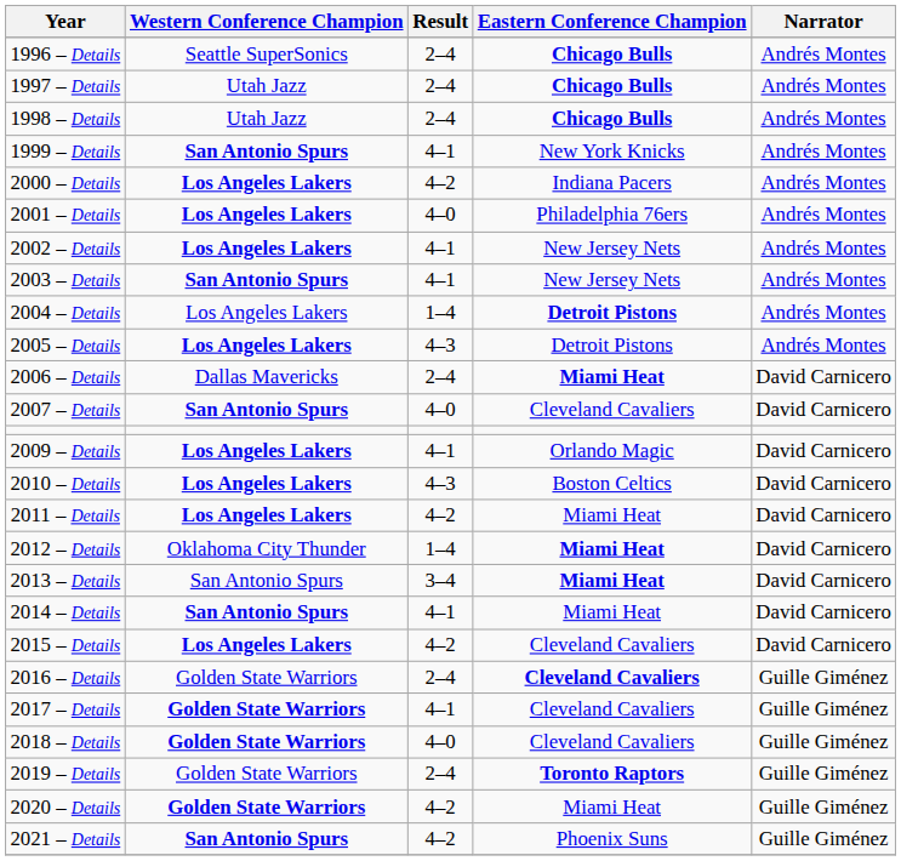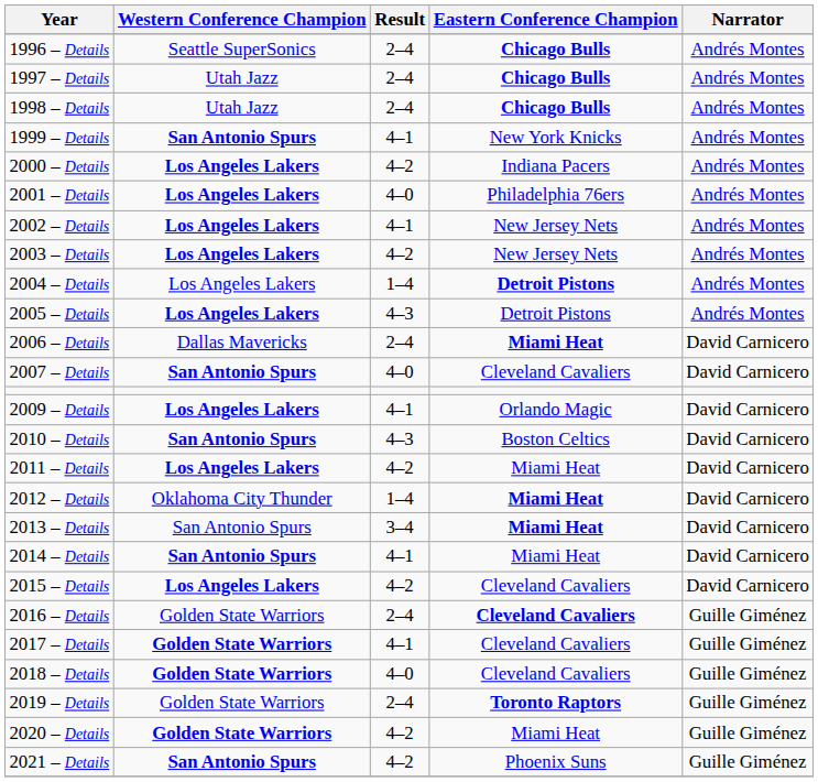 <table class="wikitable">
 <tr>
 <th>Year</th>
 <th><a href='#'>Western Conference Champion</a></th>
 <th>Result</th>
 <th><a href='#'>Eastern Conference Champion</a></th>
 <th>Narrator</th>
 </tr>
 <tr>
 </tr>
 <tr>
 <td align="center">1996 – <small><em><a href='#'>Details</a></em></small></td>
 <td align="center"><a href='#'>Seattle SuperSonics</a></td>
 <td align="center">2–4</td>
 <td align="center"><strong><a href='#'>Chicago Bulls</a></strong></td>
 <td align="center"><a href='#'>Andrés Montes</a></td>
 </tr>
 <tr>
 <td align="center">1997 – <small><em><a href='#'>Details</a></em></small></td>
 <td align="center"><a href='#'>Utah Jazz</a></td>
 <td align="center">2–4</td>
 <td align="center"><strong><a href='#'>Chicago Bulls</a></strong></td>
 <td align="center"><a href='#'>Andrés Montes</a></td>
 </tr>
 <tr>
 <td align="center">1998 – <small><em><a href='#'>Details</a></em></small></td>
 <td align="center"><a href='#'>Utah Jazz</a></td>
 <td align="center">2–4</td>
 <td align="center"><strong><a href='#'>Chicago Bulls</a></strong></td>
 <td align="center"><a href='#'>Andrés Montes</a></td>
 </tr>
 <tr>
 <td align="center">1999 – <small><em><a href='#'>Details</a></em></small></td>
 <td align="center"><strong><a href='#'>San Antonio Spurs</a></strong></td>
 <td align="center">4–1</td>
 <td align="center"><a href='#'>New York Knicks</a></td>
 <td align="center"><a href='#'>Andrés Montes</a></td>
 </tr>
 <tr>
 <td align="center">2000 – <small><em><a href='#'>Details</a></em></small></td>
 <td align="center"><strong><a href='#'>Los Angeles Lakers</a></strong></td>
 <td align="center">4–2</td>
 <td align="center"><a href='#'>Indiana Pacers</a></td>
 <td align="center"><a href='#'>Andrés Montes</a></td>
 </tr>
 <tr>
 <td align="center">2001 – <small><em><a href='#'>Details</a></em></small></td>
 <td align="center"><strong><a href='#'>Los Angeles Lakers</a></strong></td>
 <td align="center">4–0</td>
 <td align="center"><a href='#'>Philadelphia 76ers</a></td>
 <td align="center"><a href='#'>Andrés Montes</a></td>
 </tr>
 <tr>
 <td align="center">2002 – <small><em><a href='#'>Details</a></em></small></td>
 <td align="center"><strong><a href='#'>Los Angeles Lakers</a></strong></td>
 <td align="center">4–1</td>
 <td align="center"><a href='#'>New Jersey Nets</a></td>
 <td align="center"><a href='#'>Andrés Montes</a></td>
 </tr>
 <tr>
 <td align="center">2003 – <small><em><a href='#'>Details</a></em></small></td>
-<td align="center"><strong><a href='#'>San Antonio Spurs</a></strong></td>
-<td align="center">4–1</td>
+<td align="center"><strong><a href='#'>Los Angeles Lakers</a></strong></td>
+<td align="center">4–2</td>
 <td align="center"><a href='#'>New Jersey Nets</a></td>
 <td align="center"><a href='#'>Andrés Montes</a></td>
 </tr>
 <tr>
 <td align="center">2004 – <small><em><a href='#'>Details</a></em></small></td>
 <td align="center"><a href='#'>Los Angeles Lakers</a></td>
 <td align="center">1–4</td>
 <td align="center"><strong><a href='#'>Detroit Pistons</a></strong></td>
 <td align="center"><a href='#'>Andrés Montes</a></td>
 </tr>
 <tr>
 <td align="center">2005 – <small><em><a href='#'>Details</a></em></small></td>
 <td align="center"><strong><a href='#'>Los Angeles Lakers</a></strong></td>
 <td align="center">4–3</td>
 <td align="center"><a href='#'>Detroit Pistons</a></td>
 <td align="center"><a href='#'>Andrés Montes</a></td>
 </tr>
 <tr>
 <td align="center">2006 – <small><em><a href='#'>Details</a></em></small></td>
 <td align="center"><a href='#'>Dallas Mavericks</a></td>
 <td align="center">2–4</td>
 <td align="center"><strong><a href='#'>Miami Heat</a></strong></td>
 <td align="center">David Carnicero</td>
 </tr>
 <tr>
 <td align="center">2007 – <small><em><a href='#'>Details</a></em></small></td>
 <td align="center"><strong><a href='#'>San Antonio Spurs</a></strong></td>
 <td align="center">4–0</td>
 <td align="center"><a href='#'>Cleveland Cavaliers</a></td>
 <td align="center">David Carnicero</td>
 </tr>
 <tr>
 <td></td>
 <td></td>
 <td></td>
 <td></td>
 <td></td>
 </tr>
 <tr>
 <td align="center">2009 – <small><em><a href='#'>Details</a></em></small></td>
 <td align="center"><strong><a href='#'>Los Angeles Lakers</a></strong></td>
 <td align="center">4–1</td>
 <td align="center"><a href='#'>Orlando Magic</a></td>
 <td align="center">David Carnicero</td>
 </tr>
 <tr>
 <td align="center">2010 – <small><em><a href='#'>Details</a></em></small></td>
-<td align="center"><strong><a href='#'>Los Angeles Lakers</a></strong></td>
+<td align="center"><strong><a href='#'>San Antonio Spurs</a></strong></td>
 <td align="center">4–3</td>
 <td align="center"><a href='#'>Boston Celtics</a></td>
 <td align="center">David Carnicero</td>
 </tr>
 <tr>
 <td align="center">2011 – <small><em><a href='#'>Details</a></em></small></td>
 <td align="center"><strong><a href='#'>Los Angeles Lakers</a></strong></td>
 <td align="center">4–2</td>
 <td align="center"><a href='#'>Miami Heat</a></td>
 <td align="center">David Carnicero</td>
 </tr>
 <tr>
 <td align="center">2012 – <small><em><a href='#'>Details</a></em></small></td>
 <td align="center"><a href='#'>Oklahoma City Thunder</a></td>
 <td align="center">1–4</td>
 <td align="center"><strong><a href='#'>Miami Heat</a></strong></td>
 <td align="center">David Carnicero</td>
 </tr>
 <tr>
 <td align="center">2013 – <small><em><a href='#'>Details</a></em></small></td>
 <td align="center"><a href='#'>San Antonio Spurs</a></td>
 <td align="center">3–4</td>
 <td align="center"><strong><a href='#'>Miami Heat</a></strong></td>
 <td align="center">David Carnicero</td>
 </tr>
 <tr>
 <td align="center">2014 – <small><em><a href='#'>Details</a></em></small></td>
 <td align="center"><strong><a href='#'>San Antonio Spurs</a></strong></td>
 <td align="center">4–1</td>
 <td align="center"><a href='#'>Miami Heat</a></td>
 <td align="center">David Carnicero</td>
 </tr>
 <tr>
 <td align="center">2015 – <small><em><a href='#'>Details</a></em></small></td>
 <td align="center"><strong><a href='#'>Los Angeles Lakers</a></strong></td>
 <td align="center">4–2</td>
 <td align="center"><a href='#'>Cleveland Cavaliers</a></td>
 <td align="center">David Carnicero</td>
 </tr>
 <tr>
 <td align="center">2016 – <small><em><a href='#'>Details</a></em></small></td>
 <td align="center"><a href='#'>Golden State Warriors</a></td>
 <td align="center">2–4</td>
 <td align="center"><strong><a href='#'>Cleveland Cavaliers</a> </strong></td>
 <td align="center">Guille Giménez</td>
 </tr>
 <tr>
 <td align="center">2017 – <small><em><a href='#'>Details</a></em></small></td>
 <td align="center"><strong><a href='#'>Golden State Warriors</a></strong></td>
 <td align="center">4–1</td>
 <td align="center"><a href='#'>Cleveland Cavaliers</a></td>
 <td align="center">Guille Giménez</td>
 </tr>
 <tr>
 <td align="center">2018 – <small><em><a href='#'>Details</a></em></small></td>
 <td align="center"><strong><a href='#'>Golden State Warriors</a></strong></td>
 <td align="center">4–0</td>
 <td align="center"><a href='#'>Cleveland Cavaliers</a></td>
 <td align="center">Guille Giménez</td>
 </tr>
 <tr>
 <td align="center">2019 – <small><em><a href='#'>Details</a></em></small></td>
 <td align="center"><a href='#'>Golden State Warriors</a></td>
 <td align="center">2–4</td>
 <td align="center"><strong><a href='#'>Toronto Raptors</a></strong></td>
 <td align="center">Guille Giménez</td>
 </tr>
 <tr>
 <td align="center">2020 – <small><em><a href='#'>Details</a></em></small></td>
 <td align="center"><strong><a href='#'>Golden State Warriors</a> </strong></td>
 <td align="center">4–2</td>
 <td align="center"><a href='#'>Miami Heat</a></td>
 <td align="center">Guille Giménez</td>
 </tr>
 <tr>
 <td align="center">2021 – <small><em><a href='#'>Details</a></em></small></td>
 <td align="center"><strong><a href='#'>San Antonio Spurs</a></strong></td>
 <td align="center">4–2</td>
 <td align="center"><a href='#'>Phoenix Suns</a></td>
 <td align="center">Guille Giménez</td>
 </tr>
 <tr>
 </tr>
 </table>
